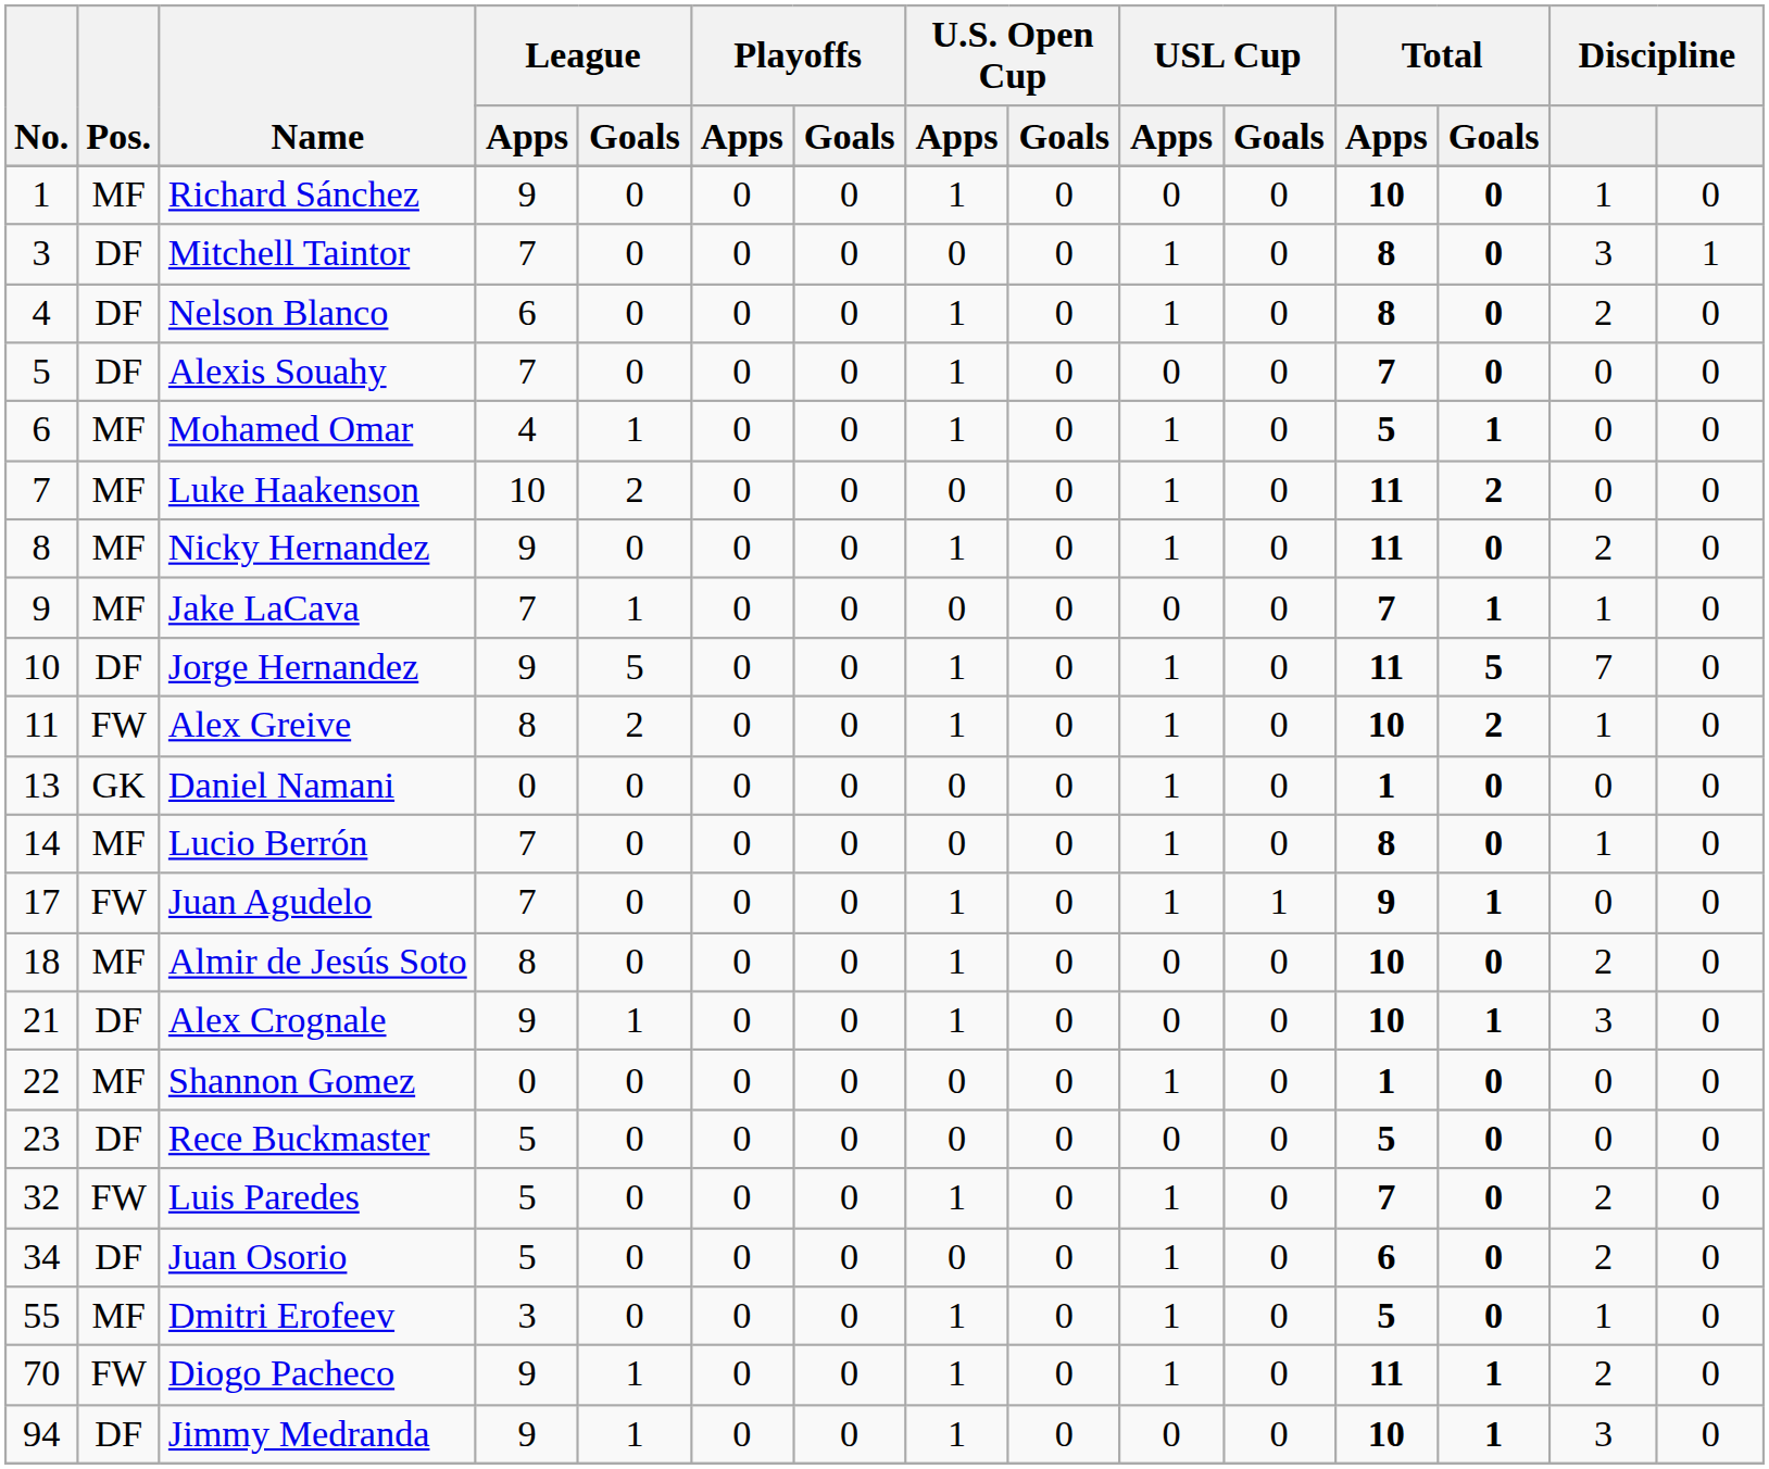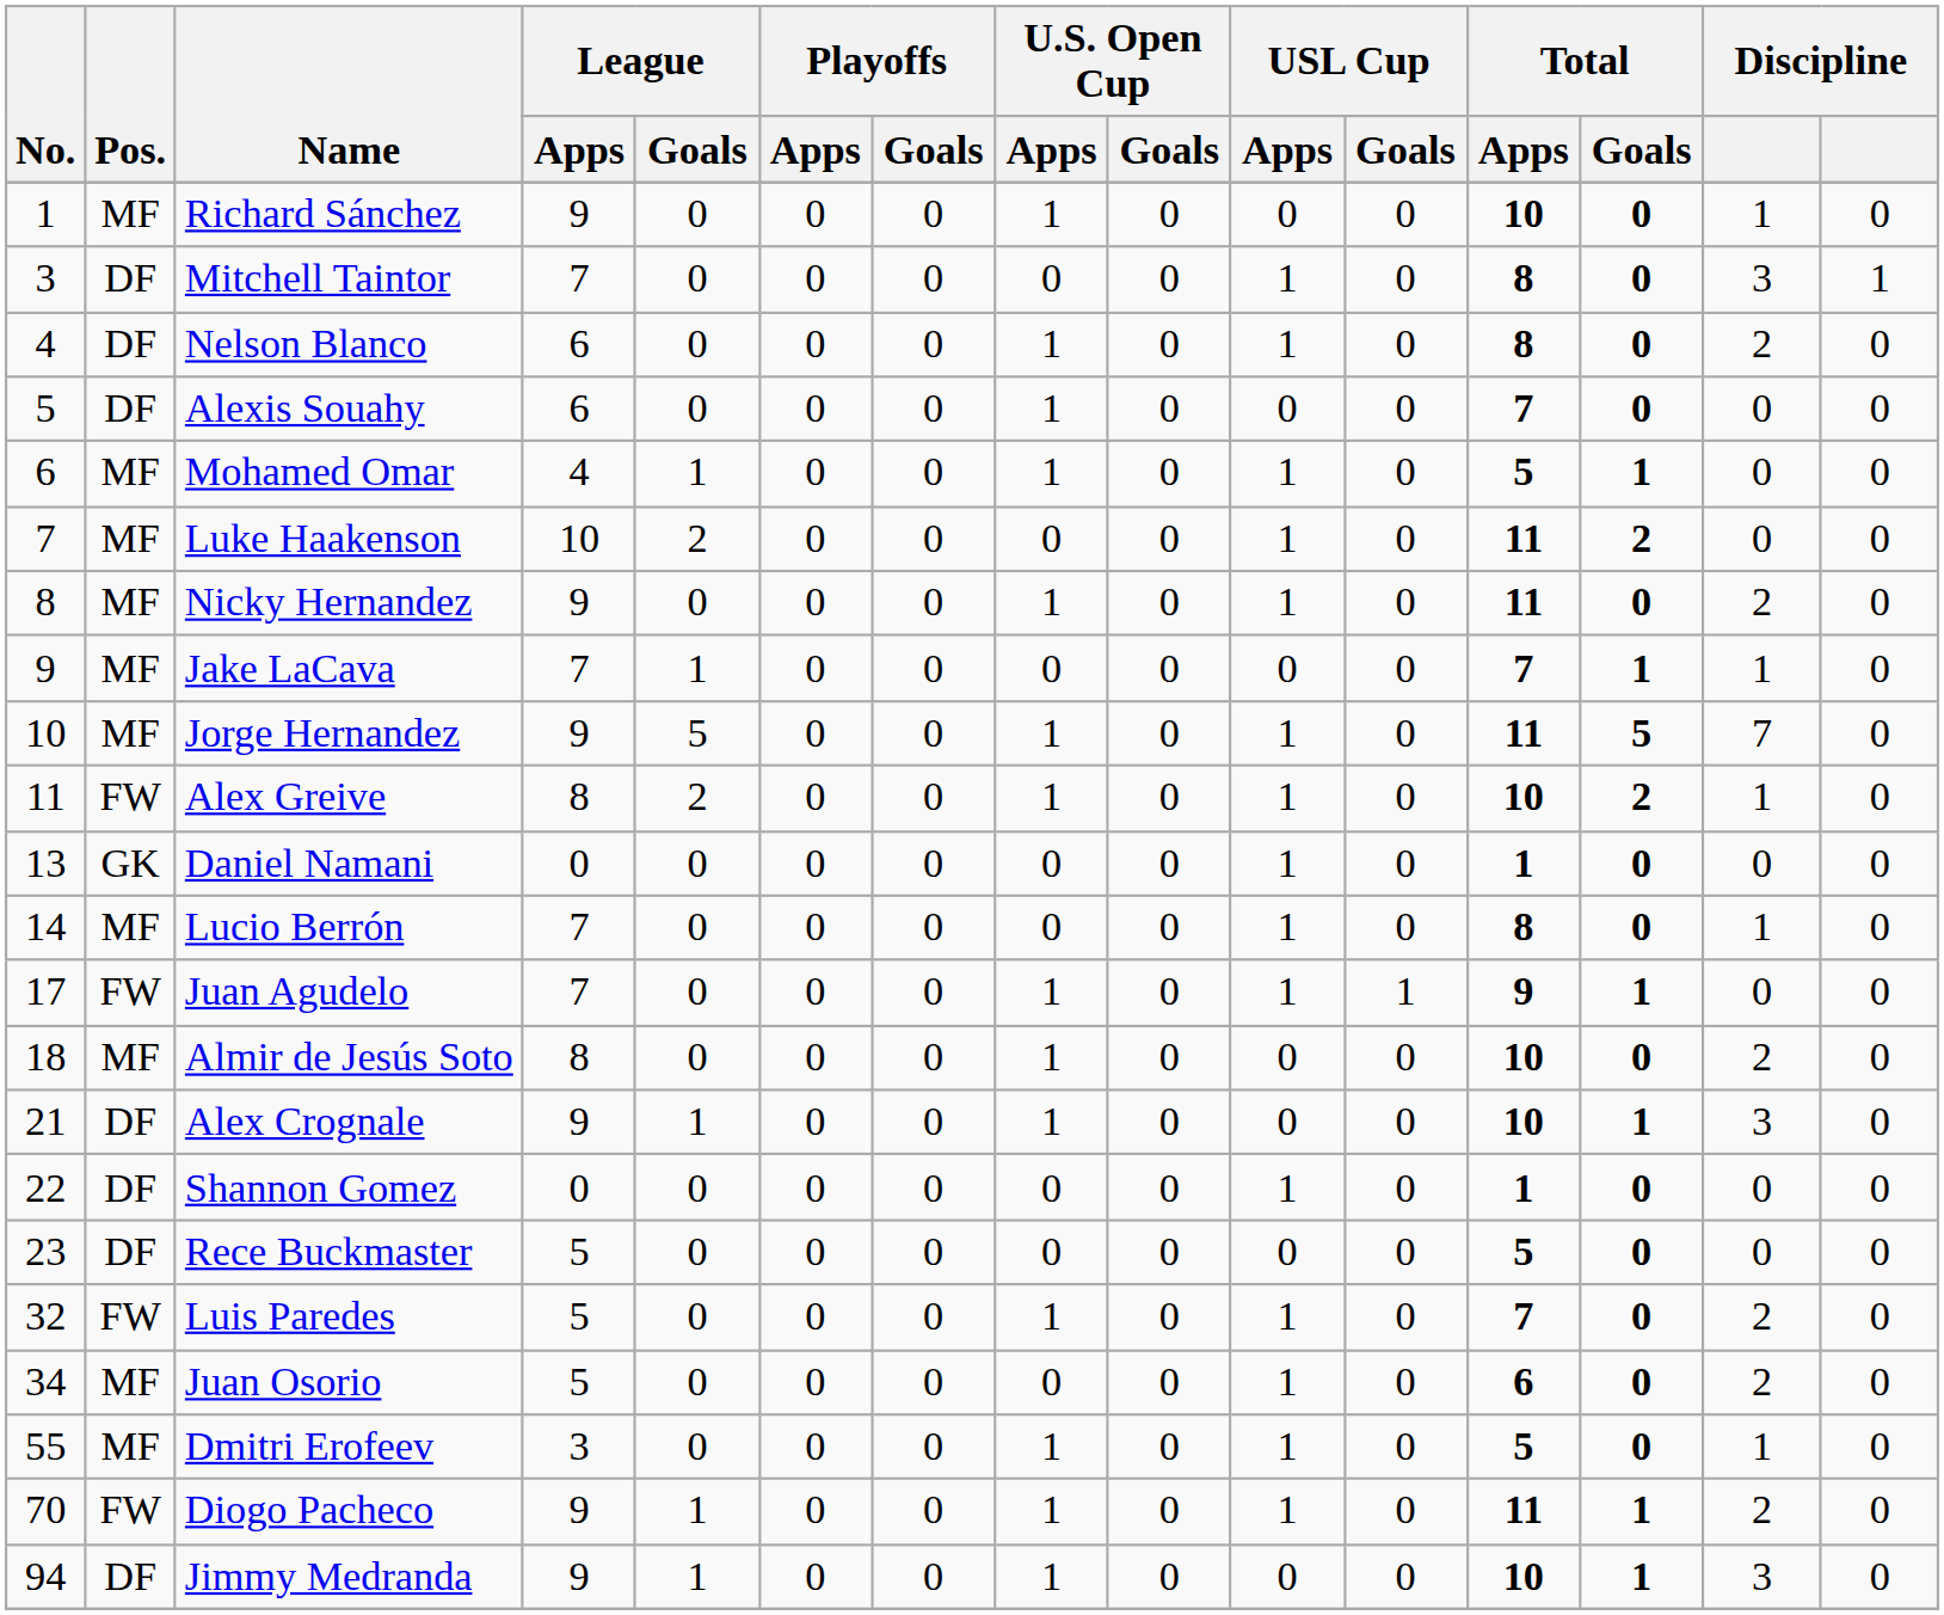 <table class="wikitable" style="text-align:center">
 <tr>
 <th rowspan="2" style="vertical-align:bottom;">No.</th>
 <th rowspan="2" style="vertical-align:bottom;">Pos.</th>
 <th rowspan="2" style="vertical-align:bottom;">Name</th>
 <th colspan="2" style="width:85px;">League</th>
 <th colspan="2" style="width:85px;">Playoffs</th>
 <th colspan="2" style="width:85px;">U.S. Open Cup</th>
 <th colspan="2" style="width:85px;">USL Cup</th>
 <th colspan="2" style="width:85px;">Total</th>
 <th colspan="2" style="width:85px;">Discipline</th>
 </tr>
 <tr>
 <th>Apps</th>
 <th>Goals</th>
 <th>Apps</th>
 <th>Goals</th>
 <th>Apps</th>
 <th>Goals</th>
 <th>Apps</th>
 <th>Goals</th>
 <th>Apps</th>
 <th>Goals</th>
 <th></th>
 <th></th>
 </tr>
 <tr>
 </tr>
 <tr>
 <td>1</td>
 <td>MF</td>
 <td align="left"> <a href='#'>Richard Sánchez</a></td>
 <td>9</td>
 <td>0</td>
 <td>0</td>
 <td>0</td>
 <td>1</td>
 <td>0</td>
 <td>0</td>
 <td>0</td>
 <td><strong>10</strong></td>
 <td><strong>0</strong></td>
 <td>1</td>
 <td 0>0</td>
 </tr>
 <tr>
 <td>3</td>
 <td>DF</td>
 <td align="left"> <a href='#'>Mitchell Taintor</a></td>
 <td>7</td>
 <td>0</td>
 <td>0</td>
 <td>0</td>
 <td>0</td>
 <td>0</td>
 <td>1</td>
 <td>0</td>
 <td><strong>8</strong></td>
 <td><strong>0</strong></td>
 <td>3</td>
 <td>1</td>
 </tr>
 <tr>
 <td>4</td>
 <td>DF</td>
 <td align="left"> <a href='#'>Nelson Blanco</a></td>
 <td>6</td>
 <td>0</td>
 <td>0</td>
 <td>0</td>
 <td>1</td>
 <td>0</td>
 <td>1</td>
 <td>0</td>
 <td><strong>8</strong></td>
 <td><strong>0</strong></td>
 <td>2</td>
 <td>0</td>
 </tr>
 <tr>
 <td>5</td>
 <td>DF</td>
 <td align="left"> <a href='#'>Alexis Souahy</a></td>
-<td>7</td>
+<td>6</td>
 <td>0</td>
 <td>0</td>
 <td>0</td>
 <td>1</td>
 <td>0</td>
 <td>0</td>
 <td>0</td>
 <td><strong>7</strong></td>
 <td><strong>0</strong></td>
 <td>0</td>
 <td 0>0</td>
 </tr>
 <tr>
 <td>6</td>
 <td>MF</td>
 <td align="left"> <a href='#'>Mohamed Omar</a></td>
 <td>4</td>
 <td>1</td>
 <td>0</td>
 <td>0</td>
 <td>1</td>
 <td>0</td>
 <td>1</td>
 <td>0</td>
 <td><strong>5</strong></td>
 <td><strong>1</strong></td>
 <td>0</td>
 <td>0</td>
 </tr>
 <tr>
 <td>7</td>
 <td>MF</td>
 <td align="left"> <a href='#'>Luke Haakenson</a></td>
 <td>10</td>
 <td>2</td>
 <td>0</td>
 <td>0</td>
 <td>0</td>
 <td>0</td>
 <td>1</td>
 <td>0</td>
 <td><strong>11</strong></td>
 <td><strong>2</strong></td>
 <td>0</td>
 <td 0>0</td>
 </tr>
 <tr>
 <td>8</td>
 <td>MF</td>
 <td align="left"> <a href='#'>Nicky Hernandez</a></td>
 <td>9</td>
 <td>0</td>
 <td>0</td>
 <td>0</td>
 <td>1</td>
 <td>0</td>
 <td>1</td>
 <td>0</td>
 <td><strong>11</strong></td>
 <td><strong>0</strong></td>
 <td>2</td>
 <td>0</td>
 </tr>
 <tr>
 <td>9</td>
 <td>MF</td>
 <td align="left"> <a href='#'>Jake LaCava</a></td>
 <td>7</td>
 <td>1</td>
 <td>0</td>
 <td>0</td>
 <td>0</td>
 <td>0</td>
 <td>0</td>
 <td>0</td>
 <td><strong>7</strong></td>
 <td><strong>1</strong></td>
 <td>1</td>
 <td 0>0</td>
 </tr>
 <tr>
 <td>10</td>
-<td>DF</td>
+<td>MF</td>
 <td align="left"> <a href='#'>Jorge Hernandez</a></td>
 <td>9</td>
 <td>5</td>
 <td>0</td>
 <td>0</td>
 <td>1</td>
 <td>0</td>
 <td>1</td>
 <td>0</td>
 <td><strong>11</strong></td>
 <td><strong>5</strong></td>
 <td>7</td>
 <td 0>0</td>
 </tr>
 <tr>
 <td>11</td>
 <td>FW</td>
 <td align="left"> <a href='#'>Alex Greive</a></td>
 <td>8</td>
 <td>2</td>
 <td>0</td>
 <td>0</td>
 <td>1</td>
 <td>0</td>
 <td>1</td>
 <td>0</td>
 <td><strong>10</strong></td>
 <td><strong>2</strong></td>
 <td>1</td>
 <td 0>0</td>
 </tr>
 <tr>
 <td>13</td>
 <td>GK</td>
 <td align="left"> <a href='#'>Daniel Namani</a></td>
 <td>0</td>
 <td>0</td>
 <td>0</td>
 <td>0</td>
 <td>0</td>
 <td>0</td>
 <td>1</td>
 <td>0</td>
 <td><strong>1</strong></td>
 <td><strong>0</strong></td>
 <td>0</td>
 <td>0</td>
 </tr>
 <tr>
 <td>14</td>
 <td>MF</td>
 <td align="left"> <a href='#'>Lucio Berrón</a></td>
 <td>7</td>
 <td>0</td>
 <td>0</td>
 <td>0</td>
 <td>0</td>
 <td>0</td>
 <td>1</td>
 <td>0</td>
 <td><strong>8</strong></td>
 <td><strong>0</strong></td>
 <td>1</td>
 <td 0>0</td>
 </tr>
 <tr>
 <td>17</td>
 <td>FW</td>
 <td align="left"> <a href='#'>Juan Agudelo</a></td>
 <td>7</td>
 <td>0</td>
 <td>0</td>
 <td>0</td>
 <td>1</td>
 <td>0</td>
 <td>1</td>
 <td>1</td>
 <td><strong>9</strong></td>
 <td><strong>1</strong></td>
 <td>0</td>
 <td 0>0</td>
 </tr>
 <tr>
 <td>18</td>
 <td>MF</td>
 <td align="left"> <a href='#'>Almir de Jesús Soto</a></td>
 <td>8</td>
 <td>0</td>
 <td>0</td>
 <td>0</td>
 <td>1</td>
 <td>0</td>
 <td>0</td>
 <td>0</td>
 <td><strong>10</strong></td>
 <td><strong>0</strong></td>
 <td>2</td>
 <td 0>0</td>
 </tr>
 <tr>
 <td>21</td>
 <td>DF</td>
 <td align="left"> <a href='#'>Alex Crognale</a></td>
 <td>9</td>
 <td>1</td>
 <td>0</td>
 <td>0</td>
 <td>1</td>
 <td>0</td>
 <td>0</td>
 <td>0</td>
 <td><strong>10</strong></td>
 <td><strong>1</strong></td>
 <td>3</td>
 <td 0>0</td>
 </tr>
 <tr>
 <td>22</td>
-<td>MF</td>
+<td>DF</td>
 <td align="left"> <a href='#'>Shannon Gomez</a></td>
 <td>0</td>
 <td>0</td>
 <td>0</td>
 <td>0</td>
 <td>0</td>
 <td>0</td>
 <td>1</td>
 <td>0</td>
 <td><strong>1</strong></td>
 <td><strong>0</strong></td>
 <td>0</td>
 <td>0</td>
 </tr>
 <tr>
 <td>23</td>
 <td>DF</td>
 <td align="left"> <a href='#'>Rece Buckmaster</a></td>
 <td>5</td>
 <td>0</td>
 <td>0</td>
 <td>0</td>
 <td>0</td>
 <td>0</td>
 <td>0</td>
 <td>0</td>
 <td><strong>5</strong></td>
 <td><strong>0</strong></td>
 <td>0</td>
 <td 0>0</td>
 </tr>
 <tr>
 <td>32</td>
 <td>FW</td>
 <td align="left"> <a href='#'>Luis Paredes</a></td>
 <td>5</td>
 <td>0</td>
 <td>0</td>
 <td>0</td>
 <td>1</td>
 <td>0</td>
 <td>1</td>
 <td>0</td>
 <td><strong>7</strong></td>
 <td><strong>0</strong></td>
 <td>2</td>
 <td>0</td>
 </tr>
 <tr>
 <td>34</td>
-<td>DF</td>
+<td>MF</td>
 <td align="left"> <a href='#'>Juan Osorio</a></td>
 <td>5</td>
 <td>0</td>
 <td>0</td>
 <td>0</td>
 <td>0</td>
 <td>0</td>
 <td>1</td>
 <td>0</td>
 <td><strong>6</strong></td>
 <td><strong>0</strong></td>
 <td>2</td>
 <td>0</td>
 </tr>
 <tr>
 <td>55</td>
 <td>MF</td>
 <td align="left"> <a href='#'>Dmitri Erofeev</a></td>
 <td>3</td>
 <td>0</td>
 <td>0</td>
 <td>0</td>
 <td>1</td>
 <td>0</td>
 <td>1</td>
 <td>0</td>
 <td><strong>5</strong></td>
 <td><strong>0</strong></td>
 <td>1</td>
 <td>0</td>
 </tr>
 <tr>
 <td>70</td>
 <td>FW</td>
 <td align="left"> <a href='#'>Diogo Pacheco</a></td>
 <td>9</td>
 <td>1</td>
 <td>0</td>
 <td>0</td>
 <td>1</td>
 <td>0</td>
 <td>1</td>
 <td>0</td>
 <td><strong>11</strong></td>
 <td><strong>1</strong></td>
 <td>2</td>
 <td 0>0</td>
 </tr>
 <tr>
 <td>94</td>
 <td>DF</td>
 <td align="left"> <a href='#'>Jimmy Medranda</a></td>
 <td>9</td>
 <td>1</td>
 <td>0</td>
 <td>0</td>
 <td>1</td>
 <td>0</td>
 <td>0</td>
 <td>0</td>
 <td><strong>10</strong></td>
 <td><strong>1</strong></td>
 <td>3</td>
 <td>0</td>
 </tr>
 <tr>
 </tr>
 </table>
